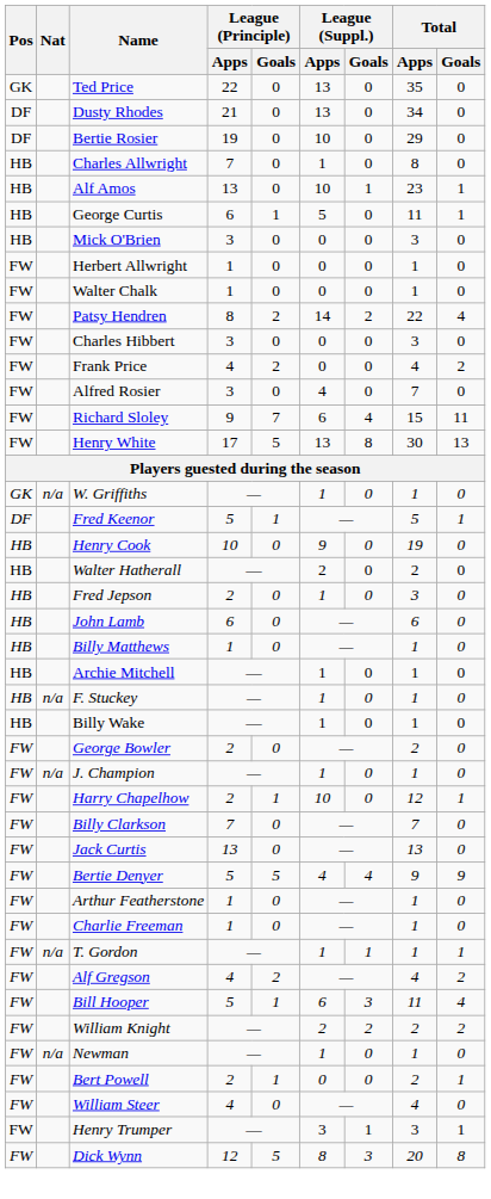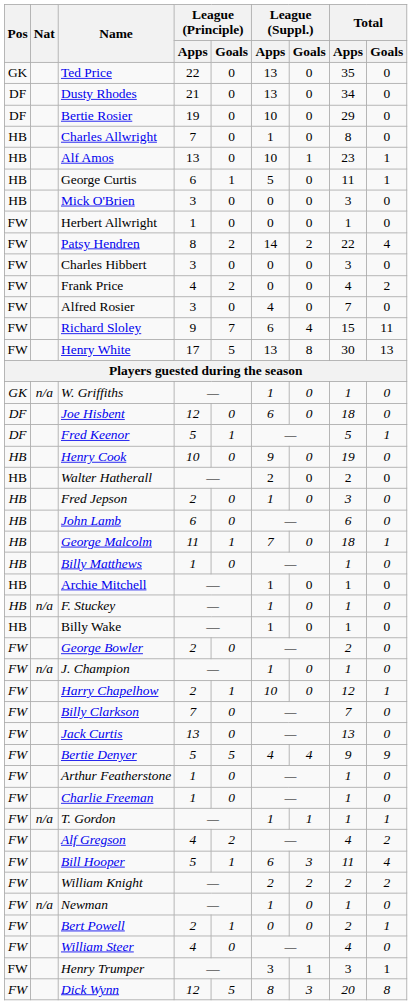 <table class="wikitable" style="text-align:center">
 <tr>
 <th rowspan="2">Pos</th>
 <th rowspan="2">Nat</th>
 <th rowspan="2">Name</th>
 <th colspan="2" style="width:85px;">League<br>(Principle)</th>
 <th colspan="2" style="width:85px;">League<br>(Suppl.)</th>
 <th colspan="2" style="width:85px;">Total</th>
 </tr>
 <tr>
 <th>Apps</th>
 <th>Goals</th>
 <th>Apps</th>
 <th>Goals</th>
 <th>Apps</th>
 <th>Goals</th>
 </tr>
 <tr>
 <td>GK</td>
 <td></td>
 <td style="text-align:left;"><a href='#'>Ted Price</a></td>
 <td>22</td>
 <td>0</td>
 <td>13</td>
 <td>0</td>
 <td>35</td>
 <td>0</td>
 </tr>
 <tr>
 <td>DF</td>
 <td></td>
 <td style="text-align:left;"><a href='#'>Dusty Rhodes</a></td>
 <td>21</td>
 <td>0</td>
 <td>13</td>
 <td>0</td>
 <td>34</td>
 <td>0</td>
 </tr>
 <tr>
 <td>DF</td>
 <td></td>
 <td style="text-align:left;"><a href='#'>Bertie Rosier</a></td>
 <td>19</td>
 <td>0</td>
 <td>10</td>
 <td>0</td>
 <td>29</td>
 <td>0</td>
 </tr>
 <tr>
 <td>HB</td>
 <td></td>
 <td style="text-align:left;"><a href='#'>Charles Allwright</a></td>
 <td>7</td>
 <td>0</td>
 <td>1</td>
 <td>0</td>
 <td>8</td>
 <td>0</td>
 </tr>
 <tr>
 <td>HB</td>
 <td></td>
 <td style="text-align:left;"><a href='#'>Alf Amos</a></td>
 <td>13</td>
 <td>0</td>
 <td>10</td>
 <td>1</td>
 <td>23</td>
 <td>1</td>
 </tr>
 <tr>
 <td>HB</td>
 <td></td>
 <td style="text-align:left;">George Curtis</td>
 <td>6</td>
 <td>1</td>
 <td>5</td>
 <td>0</td>
 <td>11</td>
 <td>1</td>
 </tr>
 <tr>
 <td>HB</td>
 <td></td>
 <td style="text-align:left;"><a href='#'>Mick O'Brien</a></td>
 <td>3</td>
 <td>0</td>
 <td>0</td>
 <td>0</td>
 <td>3</td>
 <td>0</td>
 </tr>
 <tr>
 <td>FW</td>
 <td></td>
 <td style="text-align:left;">Herbert Allwright</td>
 <td>1</td>
 <td>0</td>
 <td>0</td>
 <td>0</td>
 <td>1</td>
 <td>0</td>
 </tr>
 <tr>
 <td>FW</td>
 <td></td>
-<td style="text-align:left;">Walter Chalk</td>
-<td>1</td>
-<td>0</td>
-<td>0</td>
-<td>0</td>
-<td>1</td>
-<td>0</td>
-</tr>
-<tr>
-<td>FW</td>
-<td></td>
 <td style="text-align:left;"><a href='#'>Patsy Hendren</a></td>
 <td>8</td>
 <td>2</td>
 <td>14</td>
 <td>2</td>
 <td>22</td>
 <td>4</td>
 </tr>
 <tr>
 <td>FW</td>
 <td></td>
 <td style="text-align:left;">Charles Hibbert</td>
 <td>3</td>
 <td>0</td>
 <td>0</td>
 <td>0</td>
 <td>3</td>
 <td>0</td>
 </tr>
 <tr>
 <td>FW</td>
 <td></td>
 <td style="text-align:left;">Frank Price</td>
 <td>4</td>
 <td>2</td>
 <td>0</td>
 <td>0</td>
 <td>4</td>
 <td>2</td>
 </tr>
 <tr>
 <td>FW</td>
 <td></td>
 <td style="text-align:left;">Alfred Rosier</td>
 <td>3</td>
 <td>0</td>
 <td>4</td>
 <td>0</td>
 <td>7</td>
 <td>0</td>
 </tr>
 <tr>
 <td>FW</td>
 <td></td>
 <td style="text-align:left;"><a href='#'>Richard Sloley</a></td>
 <td>9</td>
 <td>7</td>
 <td>6</td>
 <td>4</td>
 <td>15</td>
 <td>11</td>
 </tr>
 <tr>
 <td>FW</td>
 <td></td>
 <td style="text-align:left;"><a href='#'>Henry White</a></td>
 <td>17</td>
 <td>5</td>
 <td>13</td>
 <td>8</td>
 <td>30</td>
 <td>13</td>
 </tr>
 <tr>
 <th colspan="9">Players guested during the season</th>
 </tr>
 <tr>
 <td><em>GK</em></td>
 <td><em>n/a</em></td>
 <td style="text-align:left;"><em>W. Griffiths</em></td>
 <td colspan="2"><em>—</em></td>
 <td><em>1</em></td>
 <td><em>0</em></td>
 <td><em>1</em></td>
 <td><em>0</em></td>
 </tr>
 <tr>
 <td><em>DF</em></td>
 <td><em></em></td>
+<td style="text-align:left;"><em><a href='#'>Joe Hisbent</a></em></td>
+<td><em>12</em></td>
+<td><em>0</em></td>
+<td><em>6</em></td>
+<td><em>0</em></td>
+<td><em>18</em></td>
+<td><em>0</em></td>
+</tr>
+<tr>
+<td><em>DF</em></td>
+<td><em></em></td>
 <td style="text-align:left;"><em><a href='#'>Fred Keenor</a></em></td>
 <td><em>5</em></td>
 <td><em>1</em></td>
 <td colspan="2"><em>—</em></td>
 <td><em>5</em></td>
 <td><em>1</em></td>
 </tr>
 <tr>
 <td><em>HB</em></td>
 <td><em></em></td>
 <td style="text-align:left;"><a href='#'><em>Henry Cook</em></a></td>
 <td><em>10</em></td>
 <td><em>0</em></td>
 <td><em>9</em></td>
 <td><em>0</em></td>
 <td><em>19</em></td>
 <td><em>0</em></td>
 </tr>
 <tr>
 <td>HB</td>
 <td><em></em></td>
 <td style="text-align:left;"><em>Walter Hatherall</em></td>
 <td colspan="2">—</td>
 <td>2</td>
 <td>0</td>
 <td>2</td>
 <td>0</td>
 </tr>
 <tr>
 <td><em>HB</em></td>
 <td><em></em></td>
 <td style="text-align:left;"><em>Fred Jepson</em></td>
 <td><em>2</em></td>
 <td><em>0</em></td>
 <td><em>1</em></td>
 <td><em>0</em></td>
 <td><em>3</em></td>
 <td><em>0</em></td>
 </tr>
 <tr>
 <td><em>HB</em></td>
 <td><em></em></td>
 <td style="text-align:left;"><a href='#'><em>John Lamb</em></a></td>
 <td><em>6</em></td>
 <td><em>0</em></td>
 <td colspan="2"><em>—</em></td>
 <td><em>6</em></td>
 <td><em>0</em></td>
+</tr>
+<tr>
+<td><em>HB</em></td>
+<td><em></em></td>
+<td style="text-align:left;"><a href='#'><em>George Malcolm</em></a></td>
+<td><em>11</em></td>
+<td><em>1</em></td>
+<td><em>7</em></td>
+<td><em>0</em></td>
+<td><em>18</em></td>
+<td><em>1</em></td>
 </tr>
 <tr>
 <td><em>HB</em></td>
 <td><em></em></td>
 <td style="text-align:left;"><em><a href='#'>Billy Matthews</a></em></td>
 <td><em>1</em></td>
 <td><em>0</em></td>
 <td colspan="2"><em>—</em></td>
 <td><em>1</em></td>
 <td><em>0</em></td>
 </tr>
 <tr>
 <td>HB</td>
 <td></td>
 <td style="text-align:left;"><a href='#'>Archie Mitchell</a></td>
 <td colspan="2">—</td>
 <td>1</td>
 <td>0</td>
 <td>1</td>
 <td>0</td>
 </tr>
 <tr>
 <td><em>HB</em></td>
 <td><em>n/a</em></td>
 <td style="text-align:left;"><em>F. Stuckey</em></td>
 <td colspan="2"><em>—</em></td>
 <td><em>1</em></td>
 <td><em>0</em></td>
 <td><em>1</em></td>
 <td><em>0</em></td>
 </tr>
 <tr>
 <td>HB</td>
 <td></td>
 <td style="text-align:left;">Billy Wake</td>
 <td colspan="2">—</td>
 <td>1</td>
 <td>0</td>
 <td>1</td>
 <td>0</td>
 </tr>
 <tr>
 <td><em>FW</em></td>
 <td><em></em></td>
 <td style="text-align:left;"><em><a href='#'>George Bowler</a></em></td>
 <td><em>2</em></td>
 <td><em>0</em></td>
 <td colspan="2"><em>—</em></td>
 <td><em>2</em></td>
 <td><em>0</em></td>
 </tr>
 <tr>
 <td><em>FW</em></td>
 <td><em>n/a</em></td>
 <td style="text-align:left;"><em>J. Champion</em></td>
 <td colspan="2"><em>—</em></td>
 <td><em>1</em></td>
 <td><em>0</em></td>
 <td><em>1</em></td>
 <td><em>0</em></td>
 </tr>
 <tr>
 <td><em>FW</em></td>
 <td><em></em></td>
 <td style="text-align:left;"><em><a href='#'>Harry Chapelhow</a></em></td>
 <td><em>2</em></td>
 <td><em>1</em></td>
 <td><em>10</em></td>
 <td><em>0</em></td>
 <td><em>12</em></td>
 <td><em>1</em></td>
 </tr>
 <tr>
 <td><em>FW</em></td>
 <td><em></em></td>
 <td style="text-align:left;"><em><a href='#'>Billy Clarkson</a></em></td>
 <td><em>7</em></td>
 <td><em>0</em></td>
 <td colspan="2"><em>—</em></td>
 <td><em>7</em></td>
 <td><em>0</em></td>
 </tr>
 <tr>
 <td><em>FW</em></td>
 <td><em></em></td>
 <td style="text-align:left;"><a href='#'><em>Jack Curtis</em></a></td>
 <td><em>13</em></td>
 <td><em>0</em></td>
 <td colspan="2"><em>—</em></td>
 <td><em>13</em></td>
 <td><em>0</em></td>
 </tr>
 <tr>
 <td><em>FW</em></td>
 <td><em></em></td>
 <td style="text-align:left;"><em><a href='#'>Bertie Denyer</a></em></td>
 <td><em>5</em></td>
 <td><em>5</em></td>
 <td><em>4</em></td>
 <td><em>4</em></td>
 <td><em>9</em></td>
 <td><em>9</em></td>
 </tr>
 <tr>
 <td><em>FW</em></td>
 <td><em></em></td>
 <td style="text-align:left;"><em>Arthur Featherstone</em></td>
 <td><em>1</em></td>
 <td><em>0</em></td>
 <td colspan="2"><em>—</em></td>
 <td><em>1</em></td>
 <td><em>0</em></td>
 </tr>
 <tr>
 <td><em>FW</em></td>
 <td><em></em></td>
 <td style="text-align:left;"><em><a href='#'>Charlie Freeman</a></em></td>
 <td><em>1</em></td>
 <td><em>0</em></td>
 <td colspan="2"><em>—</em></td>
 <td><em>1</em></td>
 <td><em>0</em></td>
 </tr>
 <tr>
 <td><em>FW</em></td>
 <td><em>n/a</em></td>
 <td style="text-align:left;"><em>T. Gordon</em></td>
 <td colspan="2"><em>—</em></td>
 <td><em>1</em></td>
 <td><em>1</em></td>
 <td><em>1</em></td>
 <td><em>1</em></td>
 </tr>
 <tr>
 <td><em>FW</em></td>
 <td><em></em></td>
 <td style="text-align:left;"><em><a href='#'>Alf Gregson</a></em></td>
 <td><em>4</em></td>
 <td><em>2</em></td>
 <td colspan="2"><em>—</em></td>
 <td><em>4</em></td>
 <td><em>2</em></td>
 </tr>
 <tr>
 <td><em>FW</em></td>
 <td><em></em></td>
 <td style="text-align:left;"><a href='#'><em>Bill Hooper</em></a></td>
 <td><em>5</em></td>
 <td><em>1</em></td>
 <td><em>6</em></td>
 <td><em>3</em></td>
 <td><em>11</em></td>
 <td><em>4</em></td>
 </tr>
 <tr>
 <td><em>FW</em></td>
 <td><em></em></td>
 <td style="text-align:left;"><em>William Knight</em></td>
 <td colspan="2"><em>—</em></td>
 <td><em>2</em></td>
 <td><em>2</em></td>
 <td><em>2</em></td>
 <td><em>2</em></td>
 </tr>
 <tr>
 <td><em>FW</em></td>
 <td><em>n/a</em></td>
 <td style="text-align:left;"><em>Newman</em></td>
 <td colspan="2"><em>—</em></td>
 <td><em>1</em></td>
 <td><em>0</em></td>
 <td><em>1</em></td>
 <td><em>0</em></td>
 </tr>
 <tr>
 <td><em>FW</em></td>
 <td><em></em></td>
 <td style="text-align:left;"><em><a href='#'>Bert Powell</a></em></td>
 <td><em>2</em></td>
 <td><em>1</em></td>
 <td><em>0</em></td>
 <td><em>0</em></td>
 <td><em>2</em></td>
 <td><em>1</em></td>
 </tr>
 <tr>
 <td><em>FW</em></td>
 <td><em></em></td>
 <td style="text-align:left;"><em><a href='#'>William Steer</a></em></td>
 <td><em>4</em></td>
 <td><em>0</em></td>
 <td colspan="2"><em>—</em></td>
 <td><em>4</em></td>
 <td><em>0</em></td>
 </tr>
 <tr>
 <td>FW</td>
 <td></td>
 <td style="text-align:left;"><em>Henry Trumper</em></td>
 <td colspan="2">—</td>
 <td>3</td>
 <td>1</td>
 <td>3</td>
 <td>1</td>
 </tr>
 <tr>
 <td><em>FW</em></td>
 <td><em></em></td>
 <td style="text-align:left;"><em><a href='#'>Dick Wynn</a></em></td>
 <td><em>12</em></td>
 <td><em>5</em></td>
 <td><em>8</em></td>
 <td><em>3</em></td>
 <td><em>20</em></td>
 <td><em>8</em></td>
 </tr>
 </table>
